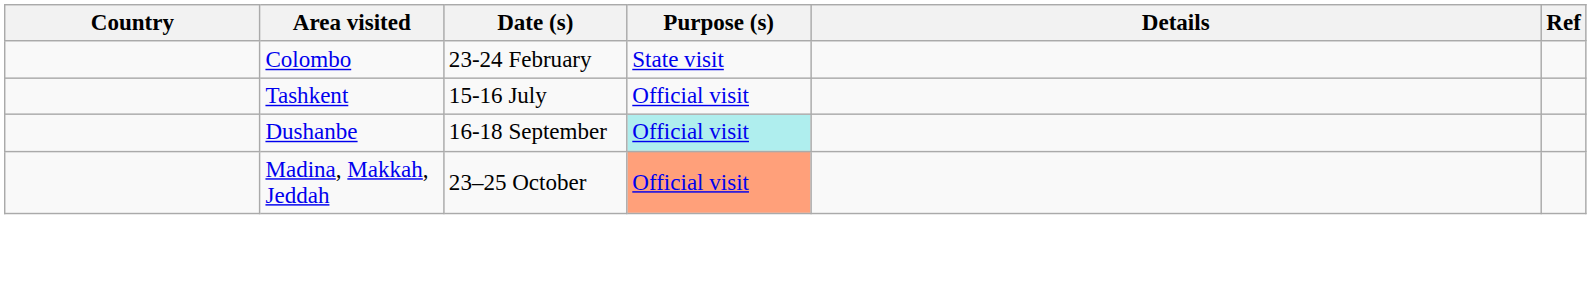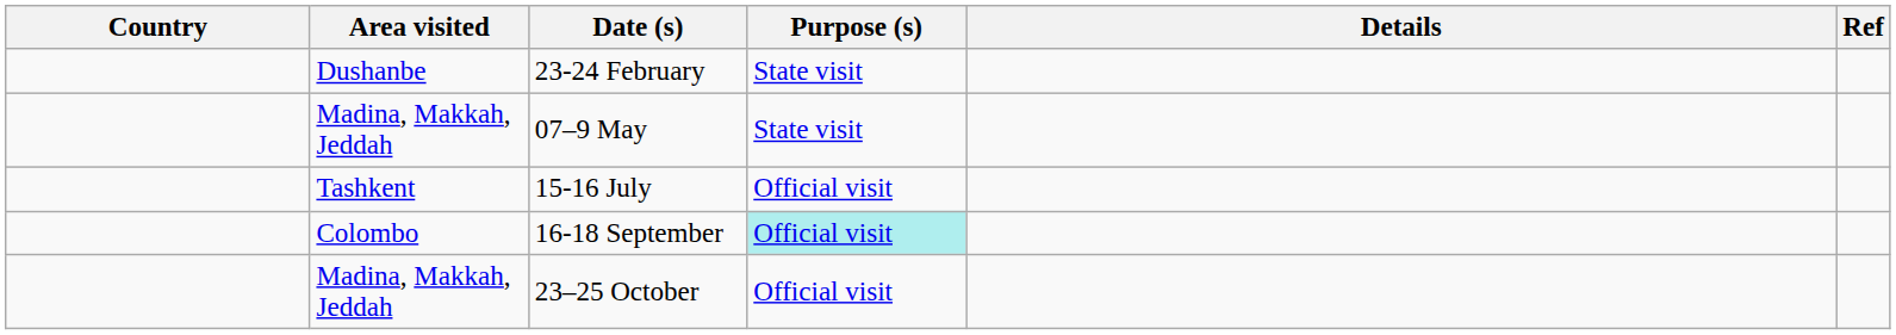 <table class="wikitable outercollapse sortable">
 <tr>
 <th width=170>Country</th>
 <th width=120>Area visited</th>
 <th width=120>Date (s)</th>
 <th width=120>Purpose (s)</th>
 <th width=500>Details</th>
 <th width=20>Ref</th>
 </tr>
 <tr>
 <td></td>
-<td><a href='#'>Colombo</a></td>
+<td><a href='#'>Dushanbe</a></td>
 <td>23-24 February</td>
+<td><a href='#'>State visit</a></td>
+<td></td>
+<td></td>
+</tr>
+<tr>
+<td></td>
+<td><a href='#'>Madina</a>, <a href='#'>Makkah</a>, <a href='#'>Jeddah</a></td>
+<td>07–9 May</td>
 <td><a href='#'>State visit</a></td>
 <td></td>
 <td></td>
 </tr>
 <tr>
 <td></td>
 <td><a href='#'>Tashkent</a></td>
 <td>15-16 July</td>
 <td><a href='#'>Official visit</a></td>
 <td></td>
 <td></td>
 </tr>
 <tr>
 <td></td>
-<td><a href='#'>Dushanbe</a></td>
+<td><a href='#'>Colombo</a></td>
 <td>16-18 September</td>
 <td style="background: paleturquoise;"><a href='#'>Official visit</a></td>
 <td></td>
 <td></td>
 </tr>
 <tr>
 <td></td>
 <td><a href='#'>Madina</a>, <a href='#'>Makkah</a>, <a href='#'>Jeddah</a></td>
 <td>23–25 October</td>
-<td style="background: lightsalmon;"><a href='#'>Official visit</a></td>
+<td><a href='#'>Official visit</a></td>
 <td></td>
 <td></td>
 </tr>
 </table>
